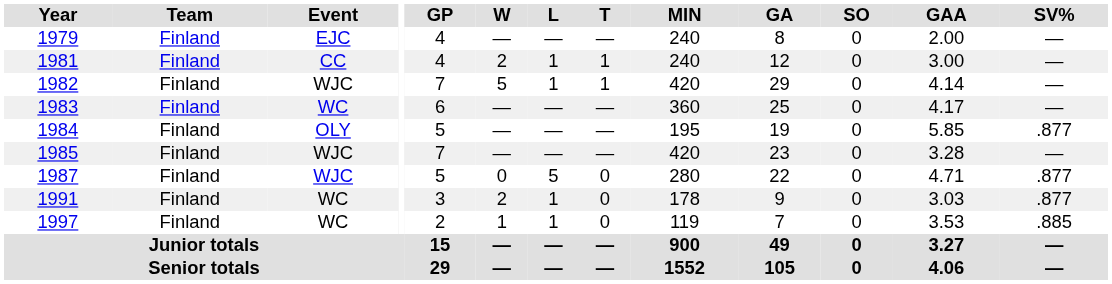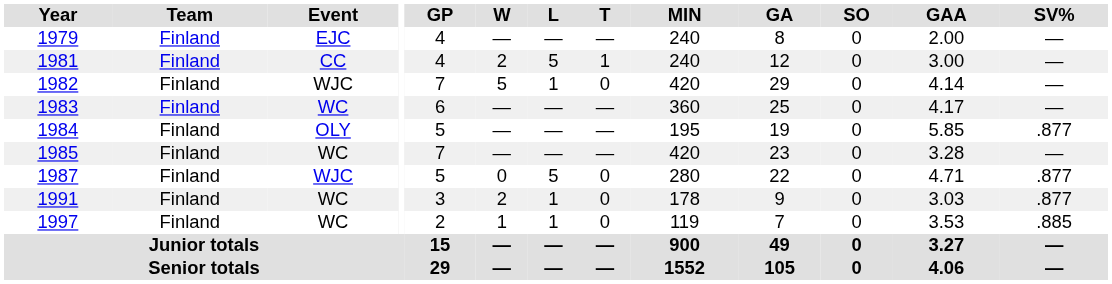 <table border="0" cellpadding="1" cellspacing="0" ID="Table3" style="text-align:center; width:60em">
 <tr ALIGN="center" bgcolor="#e0e0e0">
 <th>Year</th>
 <th>Team</th>
 <th>Event</th>
 <th rowspan="99" bgcolor="#ffffff"></th>
 <th>GP</th>
 <th>W</th>
 <th>L</th>
 <th>T</th>
 <th>MIN</th>
 <th>GA</th>
 <th>SO</th>
 <th>GAA</th>
 <th>SV%</th>
 </tr>
 <tr>
 <td><a href='#'>1979</a></td>
 <td><a href='#'>Finland</a></td>
 <td><a href='#'>EJC</a></td>
 <td>4</td>
 <td>—</td>
 <td>—</td>
 <td>—</td>
 <td>240</td>
 <td>8</td>
 <td>0</td>
 <td>2.00</td>
 <td>—</td>
 </tr>
 <tr bgcolor="#f0f0f0">
 <td><a href='#'>1981</a></td>
 <td><a href='#'>Finland</a></td>
 <td><a href='#'>CC</a></td>
 <td>4</td>
 <td>2</td>
-<td>1</td>
+<td>5</td>
 <td>1</td>
 <td>240</td>
 <td>12</td>
 <td>0</td>
 <td>3.00</td>
 <td>—</td>
 </tr>
 <tr>
 <td><a href='#'>1982</a></td>
 <td>Finland</td>
 <td>WJC</td>
 <td>7</td>
 <td>5</td>
 <td>1</td>
-<td>1</td>
+<td>0</td>
 <td>420</td>
 <td>29</td>
 <td>0</td>
 <td>4.14</td>
 <td>—</td>
 </tr>
 <tr bgcolor="#f0f0f0">
 <td><a href='#'>1983</a></td>
 <td><a href='#'>Finland</a></td>
 <td><a href='#'>WC</a></td>
 <td>6</td>
 <td>—</td>
 <td>—</td>
 <td>—</td>
 <td>360</td>
 <td>25</td>
 <td>0</td>
 <td>4.17</td>
 <td>—</td>
 </tr>
 <tr>
 <td><a href='#'>1984</a></td>
 <td>Finland</td>
 <td><a href='#'>OLY</a></td>
 <td>5</td>
 <td>—</td>
 <td>—</td>
 <td>—</td>
 <td>195</td>
 <td>19</td>
 <td>0</td>
 <td>5.85</td>
 <td>.877</td>
 </tr>
 <tr bgcolor="#f0f0f0">
 <td><a href='#'>1985</a></td>
 <td>Finland</td>
-<td>WJC</td>
+<td>WC</td>
 <td>7</td>
 <td>—</td>
 <td>—</td>
 <td>—</td>
 <td>420</td>
 <td>23</td>
 <td>0</td>
 <td>3.28</td>
 <td>—</td>
 </tr>
 <tr>
 <td><a href='#'>1987</a></td>
 <td>Finland</td>
 <td><a href='#'>WJC</a></td>
 <td>5</td>
 <td>0</td>
 <td>5</td>
 <td>0</td>
 <td>280</td>
 <td>22</td>
 <td>0</td>
 <td>4.71</td>
 <td>.877</td>
 </tr>
 <tr bgcolor="#f0f0f0">
 <td><a href='#'>1991</a></td>
 <td>Finland</td>
 <td>WC</td>
 <td>3</td>
 <td>2</td>
 <td>1</td>
 <td>0</td>
 <td>178</td>
 <td>9</td>
 <td>0</td>
 <td>3.03</td>
 <td>.877</td>
 </tr>
 <tr>
 <td><a href='#'>1997</a></td>
 <td>Finland</td>
 <td>WC</td>
 <td>2</td>
 <td>1</td>
 <td>1</td>
 <td>0</td>
 <td>119</td>
 <td>7</td>
 <td>0</td>
 <td>3.53</td>
 <td>.885</td>
 </tr>
 <tr bgcolor="#e0e0e0">
 <th colspan=4>Junior totals</th>
 <th>15</th>
 <th>—</th>
 <th>—</th>
 <th>—</th>
 <th>900</th>
 <th>49</th>
 <th>0</th>
 <th>3.27</th>
 <th>—</th>
 </tr>
 <tr bgcolor="#e0e0e0">
 <th colspan=4>Senior totals</th>
 <th>29</th>
 <th>—</th>
 <th>—</th>
 <th>—</th>
 <th>1552</th>
 <th>105</th>
 <th>0</th>
 <th>4.06</th>
 <th>—</th>
 </tr>
 </table>
